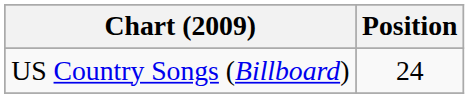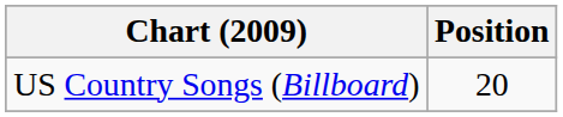 <table class="wikitable sortable">
 <tr>
 <th scope="col">Chart (2009)</th>
 <th scope="col">Position</th>
 </tr>
 <tr>
 <td>US <a href='#'>Country Songs</a> (<em><a href='#'>Billboard</a></em>)</td>
-<td align="center">24</td>
+<td align="center">20</td>
 </tr>
 </table>
